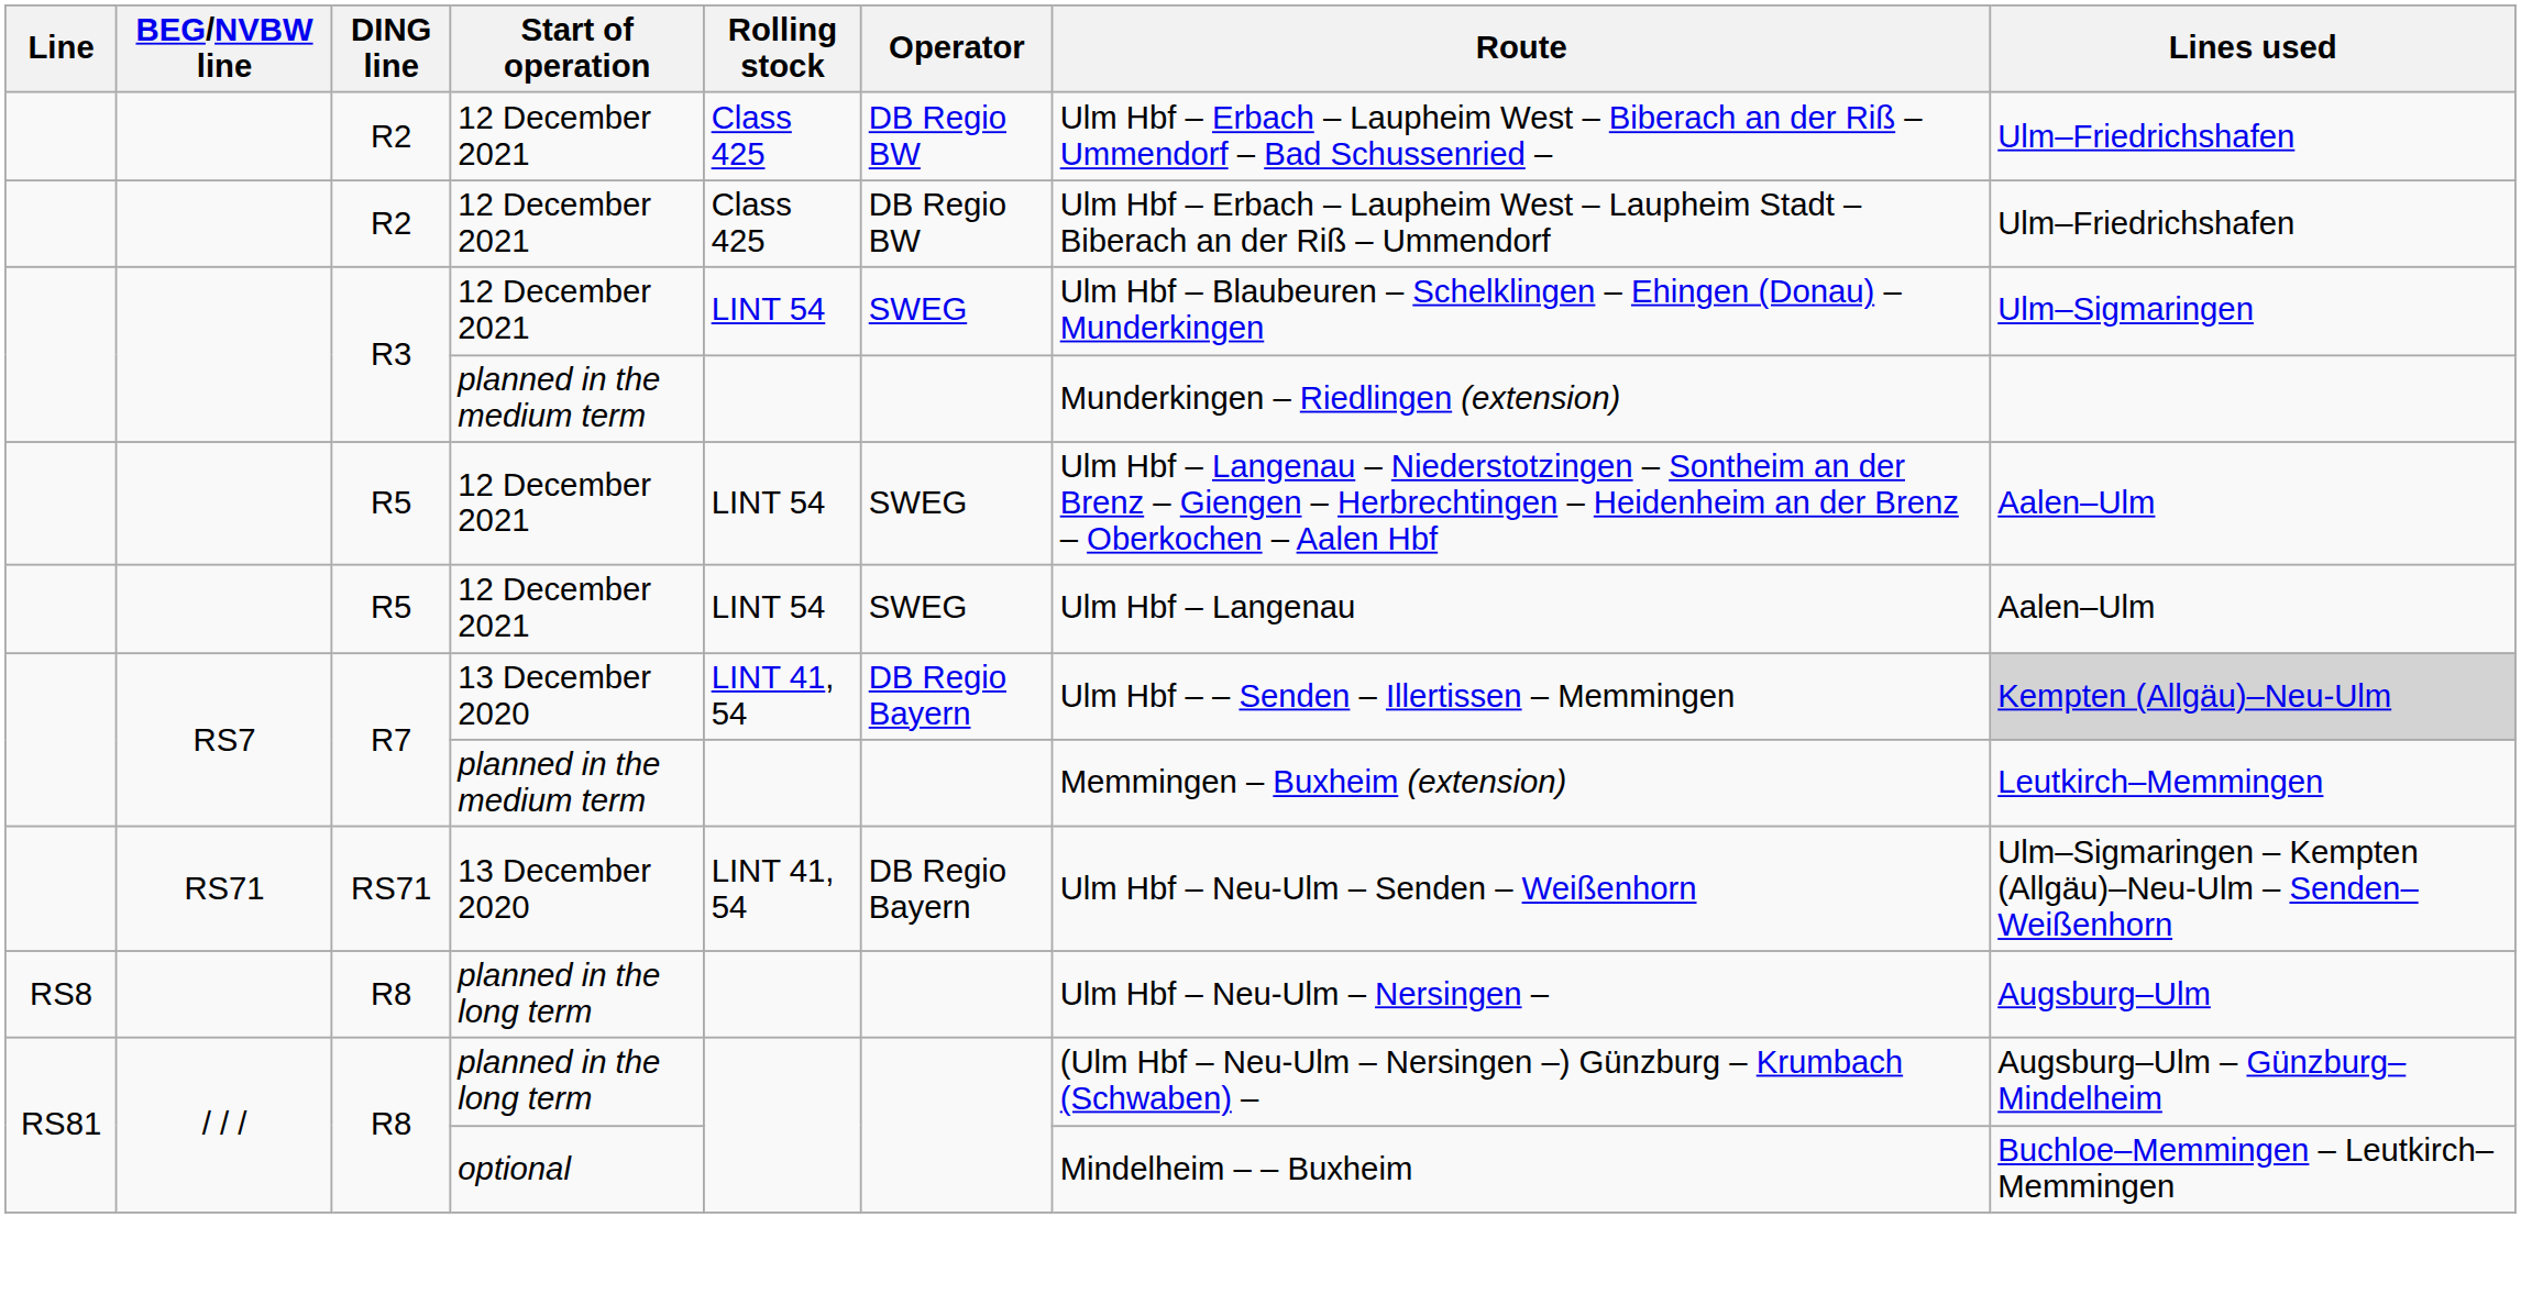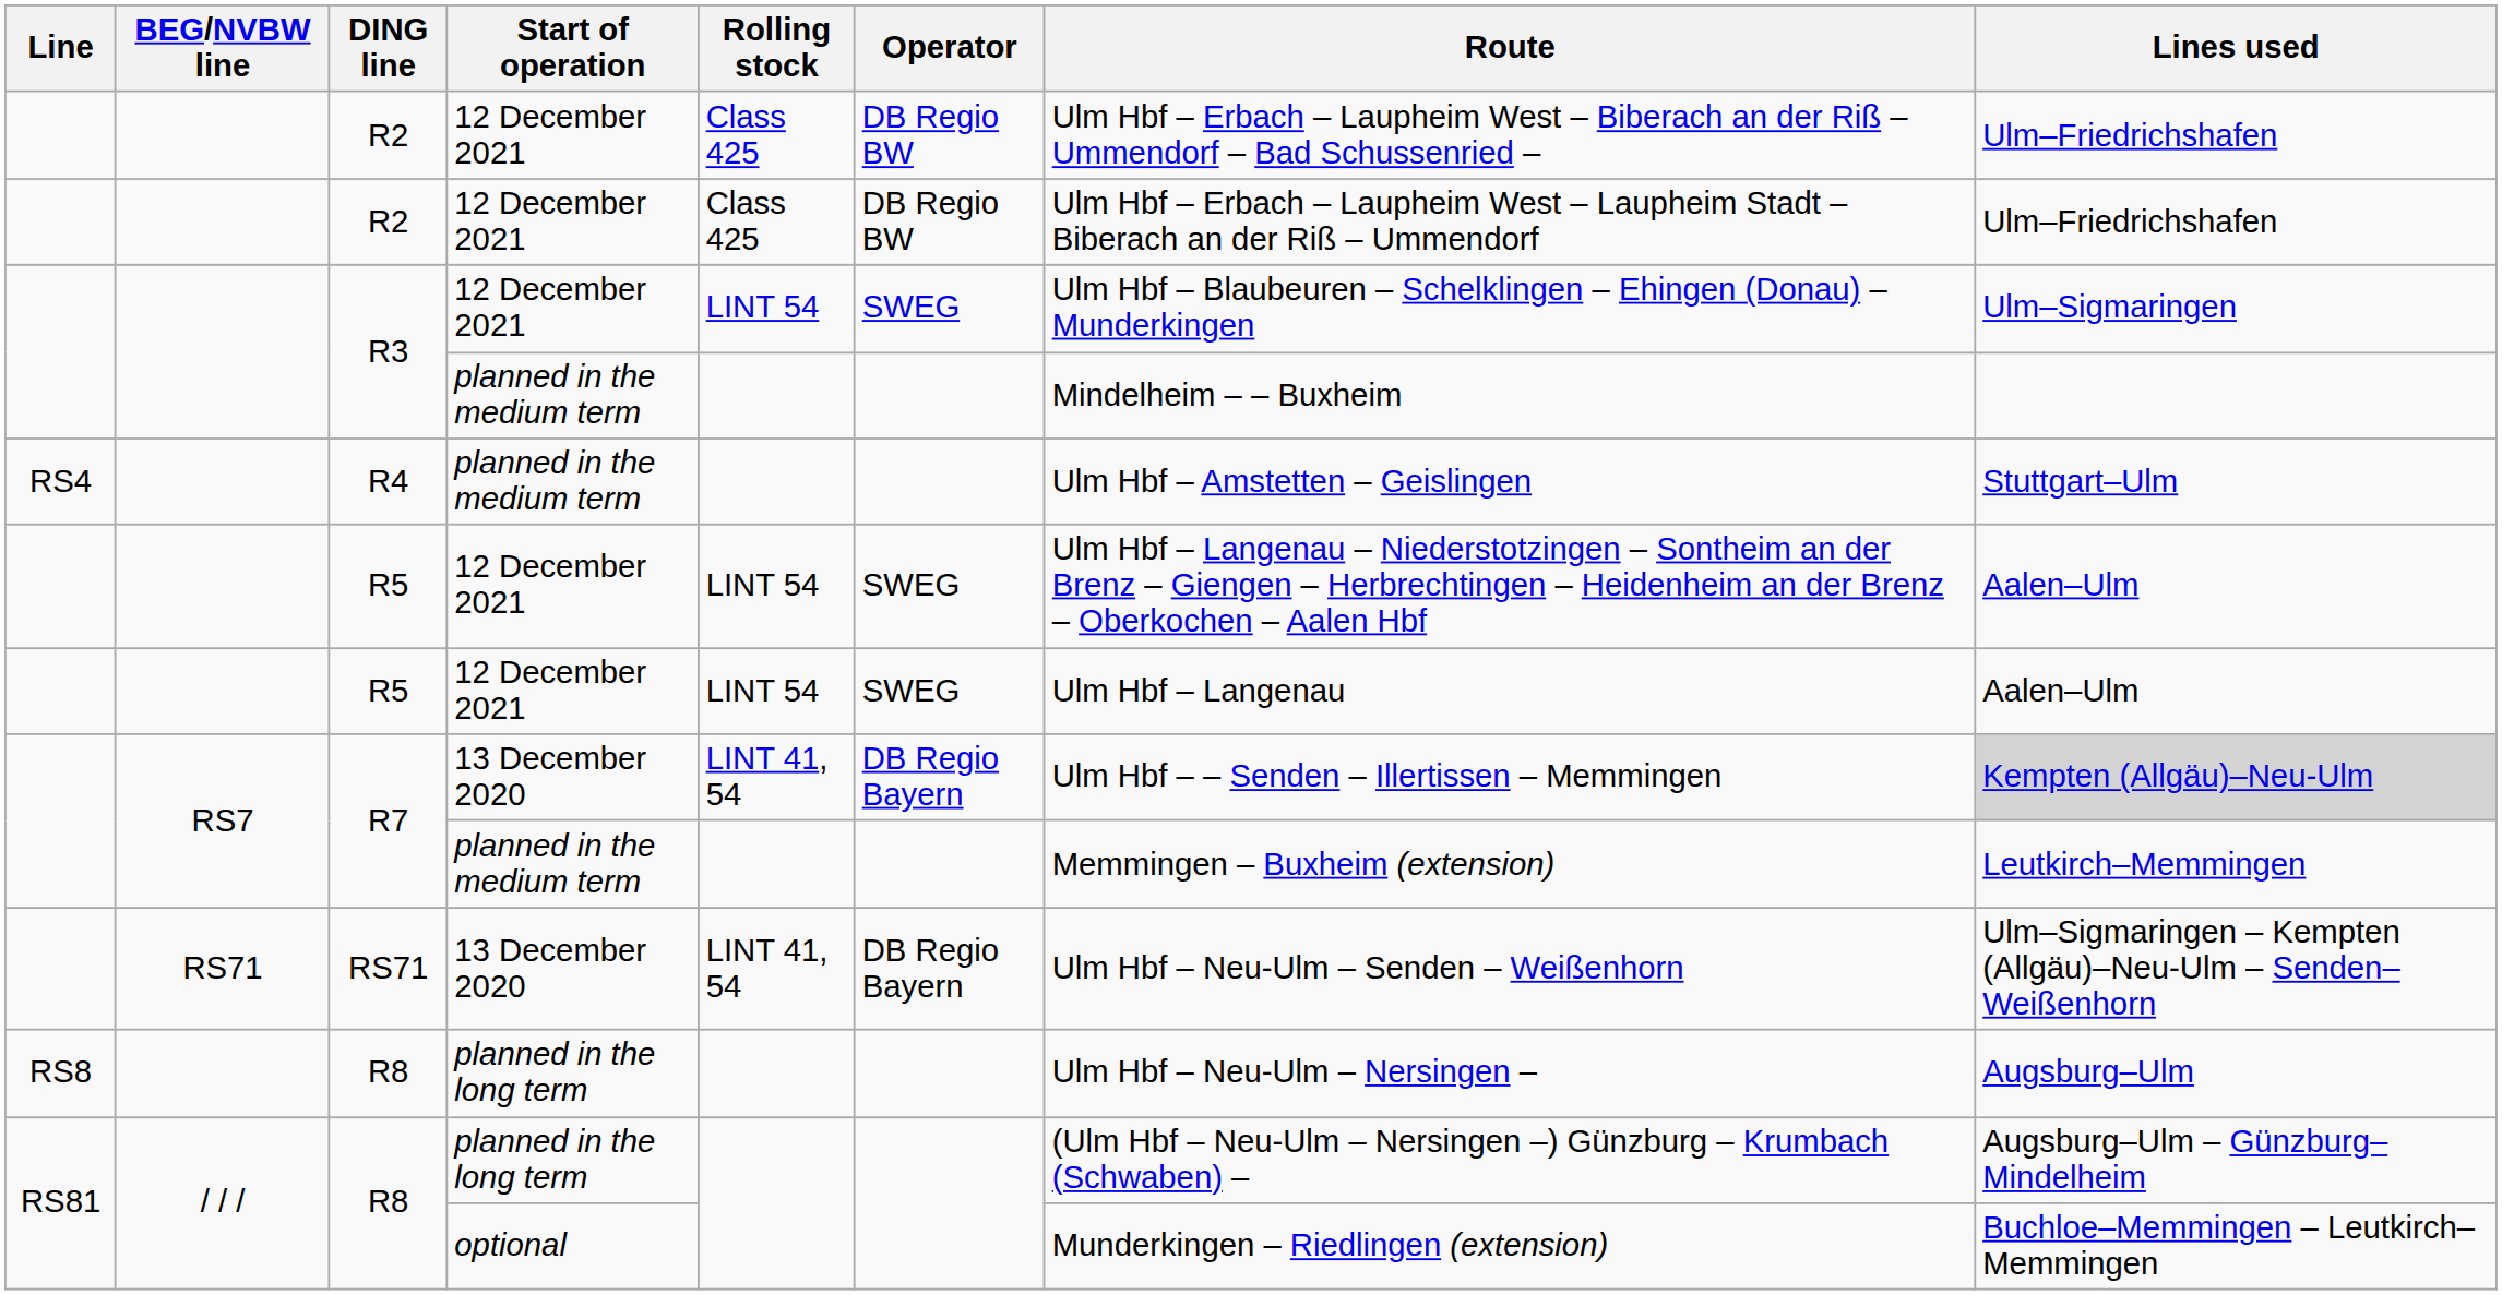 <table class="wikitable">
 <tr>
 <th style="width:3em;">Line</th>
 <th><a href='#'>BEG</a>/<a href='#'>NVBW</a> line</th>
 <th>DING line</th>
 <th>Start of operation</th>
 <th>Rolling stock</th>
 <th>Operator</th>
 <th>Route</th>
 <th>Lines used</th>
 </tr>
 <tr>
 <td style="text-align:center"></td>
 <td style="text-align:center"></td>
 <td style="text-align:center">R2</td>
 <td>12 December 2021</td>
 <td><a href='#'>Class 425</a></td>
 <td><a href='#'>DB Regio BW</a></td>
 <td>Ulm Hbf – <a href='#'>Erbach</a> – Laupheim West – <a href='#'>Biberach an der Riß</a> – <a href='#'>Ummendorf</a> – <a href='#'>Bad Schussenried</a> – </td>
 <td><a href='#'>Ulm–Friedrichshafen</a></td>
 </tr>
 <tr>
 <td style="text-align:center"></td>
 <td style="text-align:center"></td>
 <td style="text-align:center">R2</td>
 <td>12 December 2021</td>
 <td>Class 425</td>
 <td>DB Regio BW</td>
 <td>Ulm Hbf – Erbach – Laupheim West – Laupheim Stadt – Biberach an der Riß – Ummendorf</td>
 <td>Ulm–Friedrichshafen</td>
 </tr>
 <tr>
 <td rowspan="2" style="text-align:center"></td>
 <td rowspan="2" style="text-align:center"></td>
 <td rowspan="2" style="text-align:center">R3</td>
 <td>12 December 2021</td>
 <td><a href='#'>LINT 54</a></td>
 <td><a href='#'>SWEG</a></td>
 <td>Ulm Hbf – Blaubeuren – <a href='#'>Schelklingen</a> – <a href='#'>Ehingen (Donau)</a> – <a href='#'>Munderkingen</a></td>
 <td><a href='#'>Ulm–Sigmaringen</a></td>
 </tr>
 <tr>
 <td><em>planned in the medium term</em></td>
 <td></td>
 <td></td>
-<td>Munderkingen – <a href='#'>Riedlingen</a> <em>(extension)</em></td>
+<td>Mindelheim –  – Buxheim</td>
 <td></td>
+</tr>
+<tr>
+<td style="text-align:center">RS4</td>
+<td style="text-align:center"></td>
+<td style="text-align:center">R4</td>
+<td><em>planned in the medium term</em></td>
+<td></td>
+<td></td>
+<td>Ulm Hbf  – <a href='#'>Amstetten</a> – <a href='#'>Geislingen</a></td>
+<td><a href='#'>Stuttgart–Ulm</a></td>
 </tr>
 <tr>
 <td style="text-align:center"></td>
 <td style="text-align:center"></td>
 <td style="text-align:center">R5</td>
 <td>12 December 2021</td>
 <td>LINT 54</td>
 <td>SWEG</td>
 <td>Ulm Hbf – <a href='#'>Langenau</a> – <a href='#'>Niederstotzingen</a> – <a href='#'>Sontheim an der Brenz</a> – <a href='#'>Giengen</a> – <a href='#'>Herbrechtingen</a> – <a href='#'>Heidenheim an der Brenz</a> – <a href='#'>Oberkochen</a> – <a href='#'>Aalen Hbf</a></td>
 <td><a href='#'>Aalen–Ulm</a></td>
 </tr>
 <tr>
 <td style="text-align:center"></td>
 <td style="text-align:center"></td>
 <td style="text-align:center">R5</td>
 <td>12 December 2021</td>
 <td>LINT 54</td>
 <td>SWEG</td>
 <td>Ulm Hbf – Langenau</td>
 <td>Aalen–Ulm</td>
 </tr>
 <tr>
 <td style="text-align:center" rowspan="2"></td>
 <td style="text-align:center" rowspan="2">RS7</td>
 <td style="text-align:center" rowspan="2">R7</td>
 <td>13 December 2020</td>
 <td><a href='#'>LINT 41</a>, 54</td>
 <td><a href='#'>DB Regio Bayern</a></td>
 <td>Ulm Hbf –  – <a href='#'>Senden</a> – <a href='#'>Illertissen</a> – Memmingen</td>
 <td style="background: lightgrey;"><a href='#'>Kempten (Allgäu)–Neu-Ulm</a></td>
 </tr>
 <tr>
 <td><em>planned in the medium term</em></td>
 <td></td>
 <td></td>
 <td>Memmingen – <a href='#'>Buxheim</a> <em>(extension)</em></td>
 <td><a href='#'>Leutkirch–Memmingen</a></td>
 </tr>
 <tr>
 <td style="text-align:center"></td>
 <td style="text-align:center">RS71</td>
 <td style="text-align:center">RS71</td>
 <td>13 December 2020</td>
 <td>LINT 41, 54</td>
 <td>DB Regio Bayern</td>
 <td>Ulm Hbf – Neu-Ulm – Senden – <a href='#'>Weißenhorn</a></td>
 <td>Ulm–Sigmaringen – Kempten (Allgäu)–Neu-Ulm – <a href='#'>Senden–Weißenhorn</a></td>
 </tr>
 <tr>
 <td style="text-align:center">RS8</td>
 <td style="text-align:center"></td>
 <td style="text-align:center">R8</td>
 <td><em>planned in the long term</em></td>
 <td></td>
 <td></td>
 <td>Ulm Hbf – Neu-Ulm – <a href='#'>Nersingen</a> – </td>
 <td><a href='#'>Augsburg–Ulm</a></td>
 </tr>
 <tr>
 <td style="text-align:center" rowspan="2">RS81</td>
 <td style="text-align:center" rowspan="2"> /  /  / </td>
 <td style="text-align:center" rowspan="2">R8</td>
 <td><em>planned in the long term</em></td>
 <td rowspan="2"></td>
 <td rowspan="2"></td>
 <td>(Ulm Hbf – Neu-Ulm – Nersingen –) Günzburg – <a href='#'>Krumbach (Schwaben)</a> – </td>
 <td>Augsburg–Ulm – <a href='#'>Günzburg–Mindelheim</a></td>
 </tr>
 <tr>
 <td><em>optional</em></td>
-<td>Mindelheim –  – Buxheim</td>
+<td>Munderkingen – <a href='#'>Riedlingen</a> <em>(extension)</em></td>
 <td><a href='#'>Buchloe–Memmingen</a> – Leutkirch–Memmingen</td>
 </tr>
 </table>
